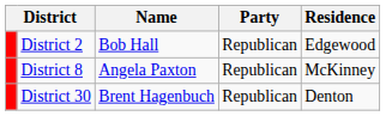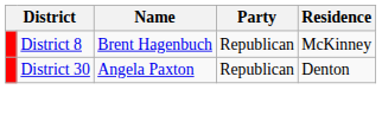 <table class="wikitable">
 <tr>
 <th colspan="2">District</th>
 <th>Name</th>
 <th>Party</th>
 <th>Residence</th>
 </tr>
 <tr>
 <td bgcolor="red"> </td>
-<td><a href='#'>District 2</a></td>
-<td><a href='#'>Bob Hall</a></td>
-<td>Republican</td>
-<td>Edgewood</td>
-</tr>
-<tr>
-<td bgcolor="red"> </td>
 <td><a href='#'>District 8</a></td>
-<td><a href='#'>Angela Paxton</a></td>
+<td><a href='#'>Brent Hagenbuch</a></td>
 <td>Republican</td>
 <td>McKinney</td>
 </tr>
 <tr>
 <td bgcolor="red"> </td>
 <td><a href='#'>District 30</a></td>
-<td><a href='#'>Brent Hagenbuch</a></td>
+<td><a href='#'>Angela Paxton</a></td>
 <td>Republican</td>
 <td>Denton</td>
 </tr>
 </table>
